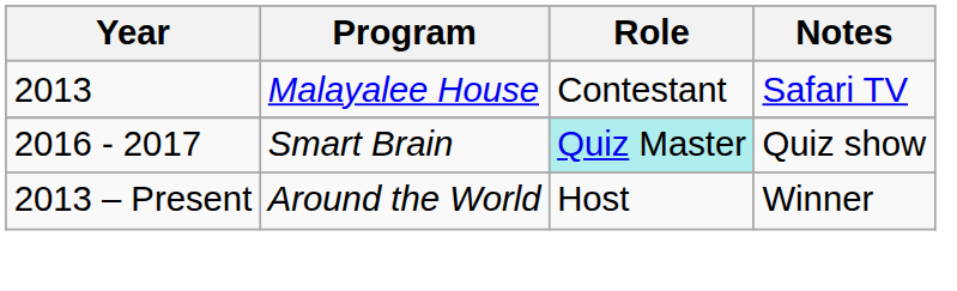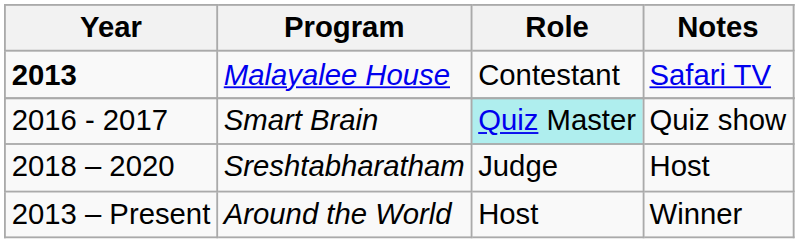 <table class="wikitable">
 <tr style="background:#ccc; text-align:center;">
 <th>Year</th>
 <th>Program</th>
 <th>Role</th>
 <th>Notes</th>
 </tr>
 <tr>
-<td>2013</td>
+<td><strong>2013</strong></td>
 <td><em><a href='#'>Malayalee House</a></em></td>
 <td>Contestant</td>
 <td><a href='#'>Safari TV</a></td>
 </tr>
 <tr>
 </tr>
 <tr>
 <td>2016 - 2017</td>
 <td><em>Smart Brain</em></td>
 <td style="background: paleturquoise;"><a href='#'>Quiz</a> Master</td>
 <td>Quiz show</td>
 </tr>
 <tr>
+<td>2018 – 2020</td>
+<td><em>Sreshtabharatham</em></td>
+<td>Judge</td>
+<td>Host</td>
+</tr>
+<tr>
 <td>2013 – Present</td>
 <td><em>Around the World</em></td>
 <td>Host</td>
 <td>Winner</td>
 </tr>
 </table>
